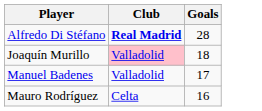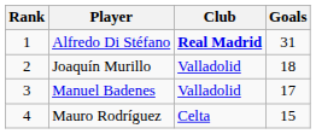 <table class="wikitable">
 <tr>
+<th>Rank</th>
 <th>Player</th>
 <th>Club</th>
 <th>Goals</th>
 </tr>
 <tr>
+<td align=center>1</td>
 <td> <a href='#'>Alfredo Di Stéfano</a></td>
 <td><strong><a href='#'>Real Madrid</a></strong></td>
-<td align=center>28</td>
+<td align=center>31</td>
 </tr>
 <tr>
+<td align=center>2</td>
 <td> Joaquín Murillo</td>
-<td style="background: pink;"><a href='#'>Valladolid</a></td>
+<td><a href='#'>Valladolid</a></td>
 <td align=center>18</td>
 </tr>
 <tr>
+<td align=center>3</td>
 <td> <a href='#'>Manuel Badenes</a></td>
 <td><a href='#'>Valladolid</a></td>
 <td align=center>17</td>
 </tr>
 <tr>
+<td align=center>4</td>
 <td> Mauro Rodríguez</td>
 <td><a href='#'>Celta</a></td>
-<td align=center>16</td>
+<td align=center>15</td>
 </tr>
 </table>
